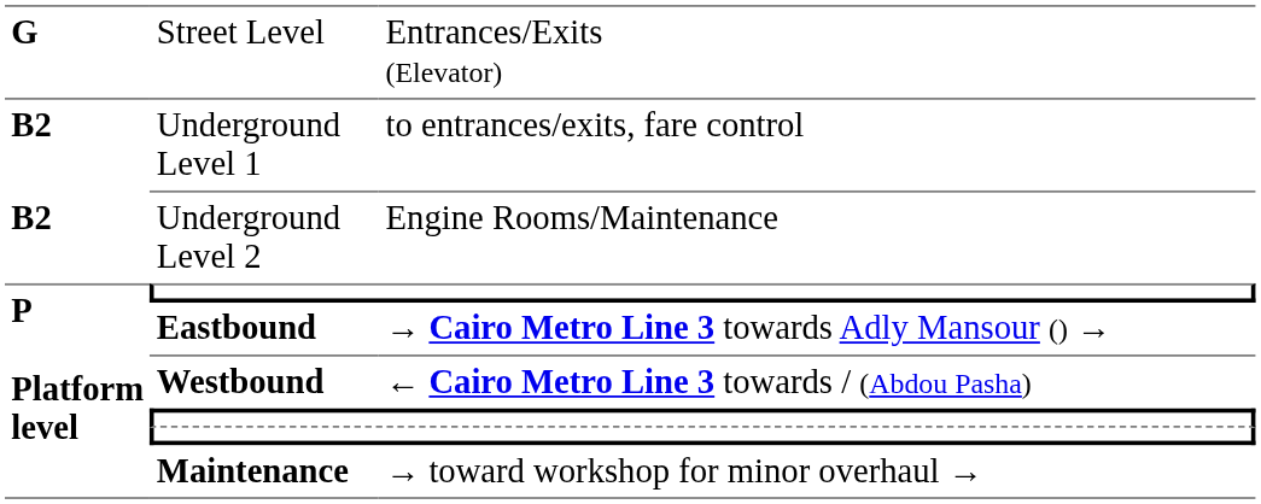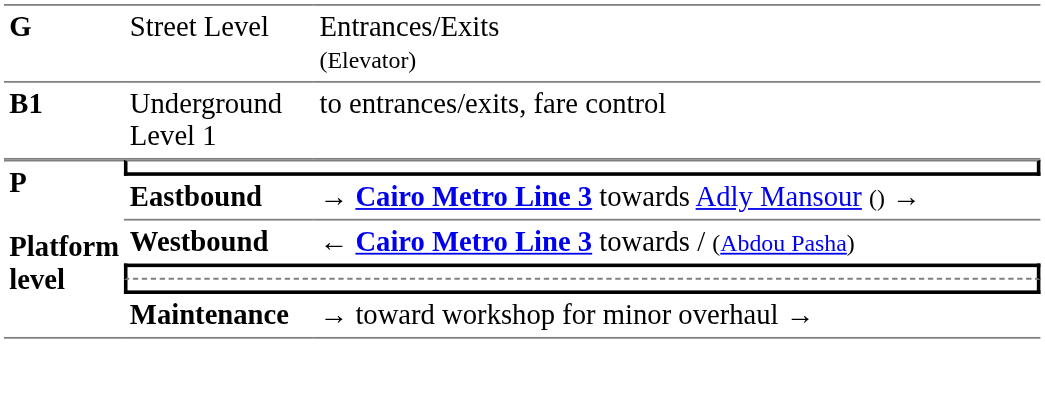 <table table border=0 cellspacing=0 cellpadding=3>
 <tr>
 <td style="border-top:solid 1px gray;border-bottom:solid 1px gray;" valign=top width=50><strong>G</strong></td>
 <td style="border-top:solid 1px gray;border-bottom:solid 1px gray;" valign=top width=100>Street Level</td>
 <td style="border-top:solid 1px gray;border-bottom:solid 1px gray;" valign=top width=400>Entrances/Exits<br><small> (Elevator)</small></td>
 </tr>
 <tr>
-<td valign=top width=50><strong>B2</strong></td>
+<td style="border-bottom:solid 1px gray;" valign=top width=50><strong>B1</strong></td>
 <td style="border-bottom:solid 1px gray;" valign=top width=100>Underground Level 1</td>
 <td style="border-bottom:solid 1px gray;" valign=top width=400>to entrances/exits, fare control</td>
-</tr>
-<tr>
-<td valign=top width=50><strong>B2</strong></td>
-<td valign=top width=100>Underground Level 2</td>
-<td valign=top width=400>Engine Rooms/Maintenance</td>
 </tr>
 <tr>
 <td style="border-top:solid 1px gray;border-bottom:solid 1px gray;" valign=top width=50 rowspan=6><strong>P<br><br>Platform level</strong></td>
 <td style="border-top:solid 1px gray;border-right:solid 2px black;border-left:solid 2px black;border-bottom:solid 2px black;text-align:center;" colspan=2></td>
 </tr>
 <tr>
 <td style="border-bottom:solid 1px gray;" width=100><span><strong>Eastbound</strong></span></td>
 <td style="border-bottom:solid 1px gray;" width=400><span>→</span> <a href='#'><span><strong>Cairo Metro Line 3</strong></span></a> towards <a href='#'>Adly Mansour</a> <small>()</small> →</td>
 </tr>
 <tr>
 <td><span><strong>Westbound</strong></span></td>
 <td>← <a href='#'><span><strong>Cairo Metro Line 3</strong></span></a> towards / <small>(<a href='#'>Abdou Pasha</a>)</small></td>
 </tr>
 <tr>
 <td style="border-bottom:dashed 1px gray;border-top:solid 2px black;border-right:solid 2px black;border-left:solid 2px black;text-align:center;" colspan=2></td>
 </tr>
 <tr>
 <td style="border-right:solid 2px black;border-left:solid 2px black;border-bottom:solid 2px black;text-align:center;" colspan=2></td>
 </tr>
 <tr>
 <td style="border-bottom:solid 1px gray;" width=100><span><strong>Maintenance</strong></span></td>
 <td style="border-bottom:solid 1px gray;" width=400><span>→</span> toward workshop for minor overhaul →</td>
 </tr>
 </table>
